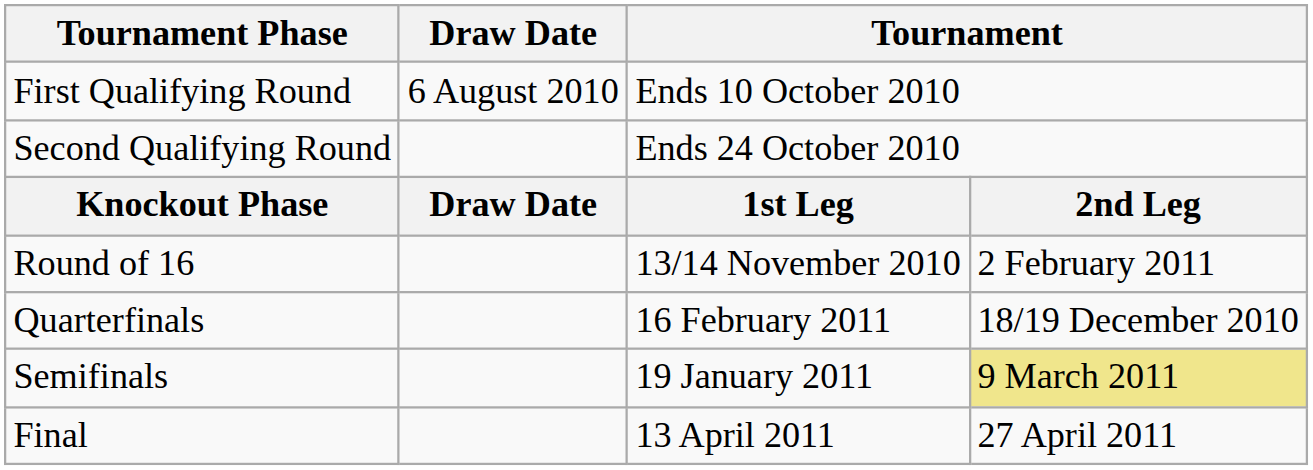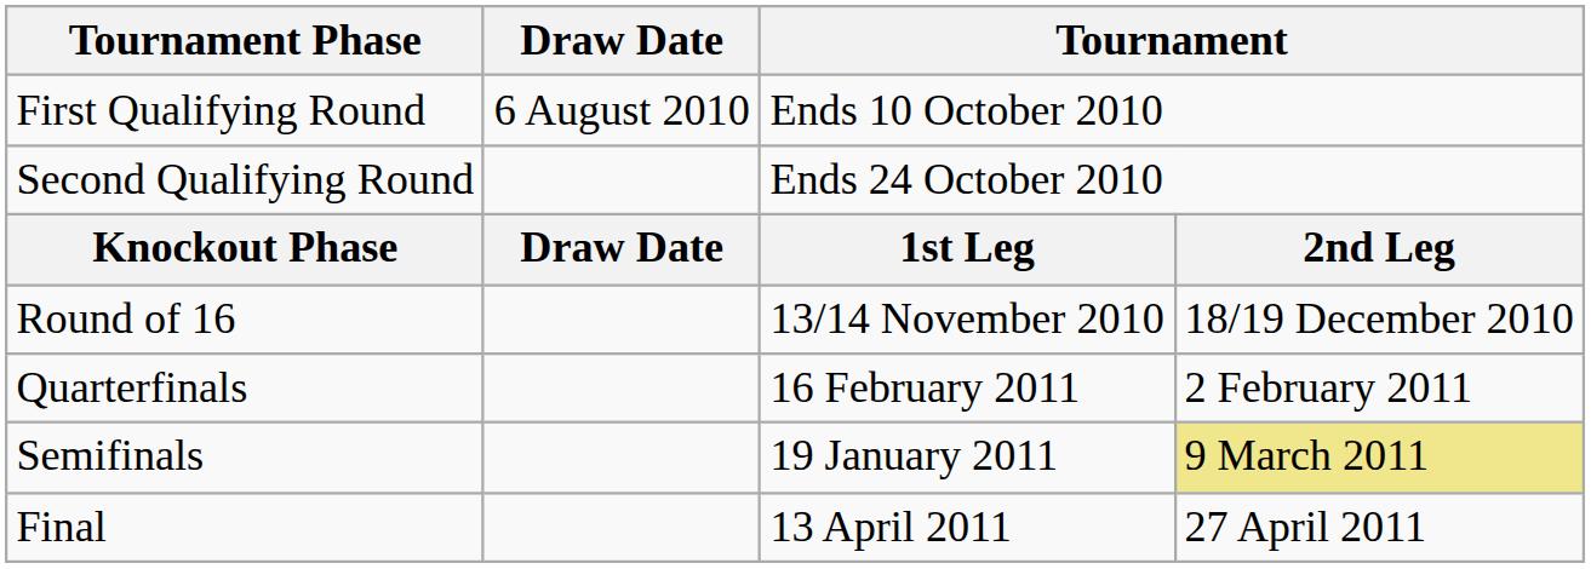 <table class="wikitable">
 <tr>
 <th>Tournament Phase</th>
 <th>Draw Date</th>
 <th colspan="2">Tournament</th>
 </tr>
 <tr>
 <td>First Qualifying Round</td>
 <td>6 August 2010</td>
 <td colspan="2">Ends 10 October 2010</td>
 </tr>
 <tr>
 <td>Second Qualifying Round</td>
 <td></td>
 <td colspan="2">Ends 24 October 2010</td>
 </tr>
 <tr>
 <th>Knockout Phase</th>
 <th>Draw Date</th>
 <th>1st Leg</th>
 <th>2nd Leg</th>
 </tr>
 <tr>
 <td>Round of 16</td>
 <td></td>
 <td>13/14 November 2010</td>
-<td>2 February 2011</td>
+<td>18/19 December 2010</td>
 </tr>
 <tr>
 <td>Quarterfinals</td>
 <td></td>
 <td>16 February 2011</td>
-<td>18/19 December 2010</td>
+<td>2 February 2011</td>
 </tr>
 <tr>
 <td>Semifinals</td>
 <td></td>
 <td>19 January 2011</td>
 <td style="background: khaki;">9 March 2011</td>
 </tr>
 <tr>
 <td>Final</td>
 <td></td>
 <td>13 April 2011</td>
 <td>27 April 2011</td>
 </tr>
 </table>
